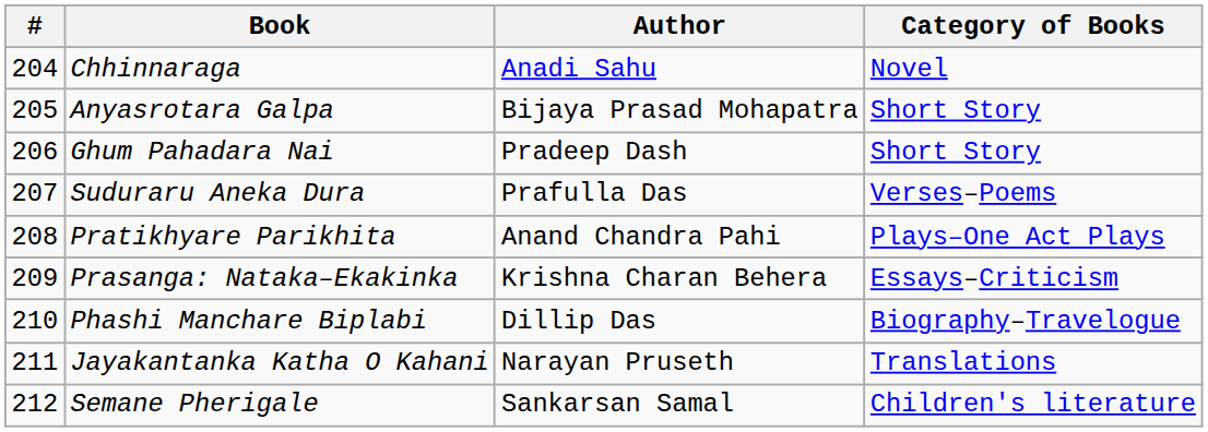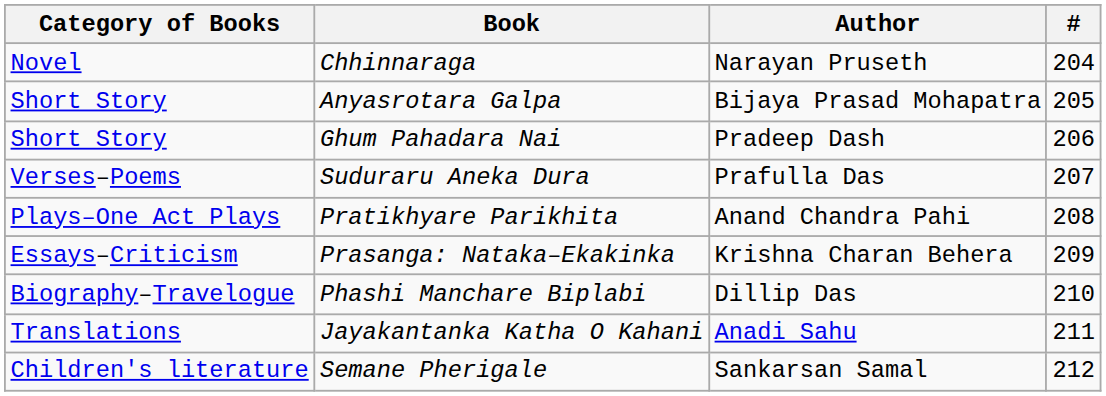 <table class="wikitable">
 <tr>
-<th>#</th>
+<th>Category of Books</th>
 <th>Book</th>
 <th>Author</th>
-<th>Category of Books</th>
+<th>#</th>
 </tr>
 <tr>
+<td><a href='#'>Novel</a></td>
+<td><em>Chhinnaraga</em></td>
+<td>Narayan Pruseth</td>
 <td>204</td>
-<td><em>Chhinnaraga</em></td>
-<td><a href='#'>Anadi Sahu</a></td>
-<td><a href='#'>Novel</a></td>
 </tr>
 <tr>
-<td>205</td>
+<td><a href='#'>Short Story</a></td>
 <td><em>Anyasrotara Galpa</em></td>
 <td>Bijaya Prasad Mohapatra</td>
-<td><a href='#'>Short Story</a></td>
+<td>205</td>
 </tr>
 <tr>
-<td>206</td>
+<td><a href='#'>Short Story</a></td>
 <td><em>Ghum Pahadara Nai</em></td>
 <td>Pradeep Dash</td>
-<td><a href='#'>Short Story</a></td>
+<td>206</td>
 </tr>
 <tr>
-<td>207</td>
+<td><a href='#'>Verses</a>–<a href='#'>Poems</a></td>
 <td><em>Suduraru Aneka Dura</em></td>
 <td>Prafulla Das</td>
-<td><a href='#'>Verses</a>–<a href='#'>Poems</a></td>
+<td>207</td>
 </tr>
 <tr>
-<td>208</td>
+<td><a href='#'>Plays–One Act Plays</a></td>
 <td><em>Pratikhyare Parikhita</em></td>
 <td>Anand Chandra Pahi</td>
-<td><a href='#'>Plays–One Act Plays</a></td>
+<td>208</td>
 </tr>
 <tr>
-<td>209</td>
+<td><a href='#'>Essays</a>–<a href='#'>Criticism</a></td>
 <td><em>Prasanga: Nataka–Ekakinka</em></td>
 <td>Krishna Charan Behera</td>
-<td><a href='#'>Essays</a>–<a href='#'>Criticism</a></td>
+<td>209</td>
 </tr>
 <tr>
-<td>210</td>
+<td><a href='#'>Biography</a>–<a href='#'>Travelogue</a></td>
 <td><em>Phashi Manchare Biplabi</em></td>
 <td>Dillip Das</td>
-<td><a href='#'>Biography</a>–<a href='#'>Travelogue</a></td>
+<td>210</td>
 </tr>
 <tr>
+<td><a href='#'>Translations</a></td>
+<td><em>Jayakantanka Katha O Kahani</em></td>
+<td><a href='#'>Anadi Sahu</a></td>
 <td>211</td>
-<td><em>Jayakantanka Katha O Kahani</em></td>
-<td>Narayan Pruseth</td>
-<td><a href='#'>Translations</a></td>
 </tr>
 <tr>
-<td>212</td>
+<td><a href='#'>Children's literature</a></td>
 <td><em>Semane Pherigale</em></td>
 <td>Sankarsan Samal</td>
-<td><a href='#'>Children's literature</a></td>
+<td>212</td>
 </tr>
 </table>
